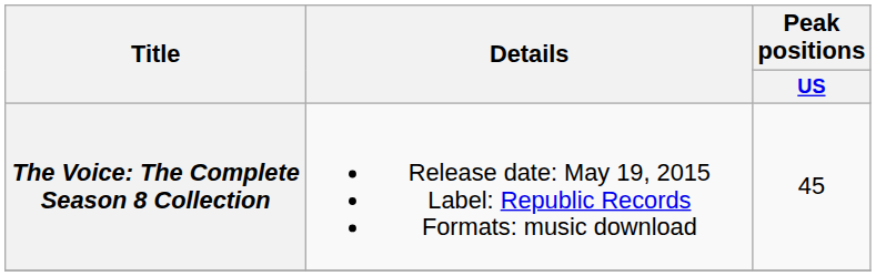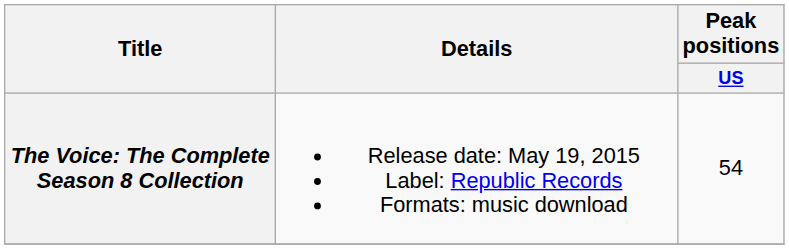 <table class="wikitable plainrowheaders" style="text-align:center;">
 <tr>
 <th rowspan="2" style="width:12em;">Title</th>
 <th rowspan="2" style="width:18em;">Details</th>
 <th>Peak<br>positions</th>
 </tr>
 <tr style="font-size:smaller;">
 <th><a href='#'>US</a><br></th>
 </tr>
 <tr>
 <th scope="row"><em>The Voice: The Complete<br>Season 8 Collection</em></th>
 <td><br><ul><li>Release date: May 19, 2015</li><li>Label: <a href='#'>Republic Records</a></li><li>Formats: music download</li></ul></td>
-<td>45</td>
+<td>54</td>
 </tr>
 <tr>
 </tr>
 </table>
